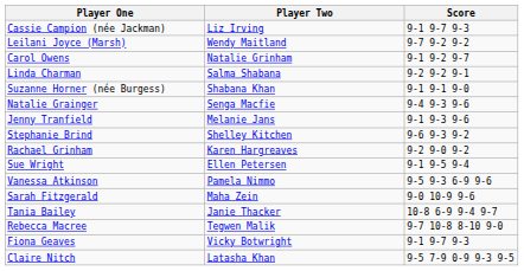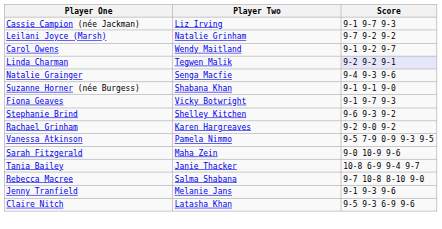 <table class="wikitable">
 <tr>
 <th width=270>Player One</th>
 <th width=270>Player Two</th>
 <th width=150>Score</th>
 </tr>
 <tr>
 <td> <a href='#'>Cassie Campion</a> (née Jackman)</td>
 <td> <a href='#'>Liz Irving</a></td>
 <td>9-1 9-7 9-3</td>
 </tr>
 <tr>
 <td> <a href='#'>Leilani Joyce (Marsh)</a></td>
-<td> <a href='#'>Wendy Maitland</a></td>
+<td> <a href='#'>Natalie Grinham</a></td>
 <td>9-7 9-2 9-2</td>
 </tr>
 <tr>
 <td> <a href='#'>Carol Owens</a></td>
-<td> <a href='#'>Natalie Grinham</a></td>
+<td> <a href='#'>Wendy Maitland</a></td>
 <td>9-1 9-2 9-7</td>
 </tr>
 <tr>
 <td> <a href='#'>Linda Charman</a></td>
-<td> <a href='#'>Salma Shabana</a></td>
-<td>9-2 9-2 9-1</td>
+<td> <a href='#'>Tegwen Malik</a></td>
+<td style="background: lavender;">9-2 9-2 9-1</td>
+</tr>
+<tr>
+<td> <a href='#'>Natalie Grainger</a></td>
+<td> <a href='#'>Senga Macfie</a></td>
+<td>9-4 9-3 9-6</td>
 </tr>
 <tr>
 <td> <a href='#'>Suzanne Horner</a> (née Burgess)</td>
 <td> <a href='#'>Shabana Khan</a></td>
 <td>9-1 9-1 9-0</td>
 </tr>
 <tr>
-<td> <a href='#'>Natalie Grainger</a></td>
-<td> <a href='#'>Senga Macfie</a></td>
-<td>9-4 9-3 9-6</td>
-</tr>
-<tr>
-<td> <a href='#'>Jenny Tranfield</a></td>
-<td> <a href='#'>Melanie Jans</a></td>
-<td>9-1 9-3 9-6</td>
+<td> <a href='#'>Fiona Geaves</a></td>
+<td> <a href='#'>Vicky Botwright</a></td>
+<td>9-1 9-7 9-3</td>
 </tr>
 <tr>
 <td> <a href='#'>Stephanie Brind</a></td>
 <td> <a href='#'>Shelley Kitchen</a></td>
 <td>9-6 9-3 9-2</td>
 </tr>
 <tr>
 <td> <a href='#'>Rachael Grinham</a></td>
 <td> <a href='#'>Karen Hargreaves</a></td>
 <td>9-2 9-0 9-2</td>
 </tr>
 <tr>
-<td> <a href='#'>Sue Wright</a></td>
-<td> <a href='#'>Ellen Petersen</a></td>
-<td>9-1 9-5 9-4</td>
-</tr>
-<tr>
 <td> <a href='#'>Vanessa Atkinson</a></td>
 <td> <a href='#'>Pamela Nimmo</a></td>
-<td>9-5 9-3 6-9 9-6</td>
+<td>9-5 7-9 0-9 9-3 9-5</td>
 </tr>
 <tr>
 <td> <a href='#'>Sarah Fitzgerald</a></td>
 <td> <a href='#'>Maha Zein</a></td>
 <td>9-0 10-9 9-6</td>
 </tr>
 <tr>
 <td> <a href='#'>Tania Bailey</a></td>
 <td> <a href='#'>Janie Thacker</a></td>
 <td>10-8 6-9 9-4 9-7</td>
 </tr>
 <tr>
 <td> <a href='#'>Rebecca Macree</a></td>
-<td> <a href='#'>Tegwen Malik</a></td>
+<td> <a href='#'>Salma Shabana</a></td>
 <td>9-7 10-8 8-10 9-0</td>
 </tr>
 <tr>
-<td> <a href='#'>Fiona Geaves</a></td>
-<td> <a href='#'>Vicky Botwright</a></td>
-<td>9-1 9-7 9-3</td>
+<td> <a href='#'>Jenny Tranfield</a></td>
+<td> <a href='#'>Melanie Jans</a></td>
+<td>9-1 9-3 9-6</td>
 </tr>
 <tr>
 <td> <a href='#'>Claire Nitch</a></td>
 <td> <a href='#'>Latasha Khan</a></td>
-<td>9-5 7-9 0-9 9-3 9-5</td>
+<td>9-5 9-3 6-9 9-6</td>
 </tr>
 </table>
